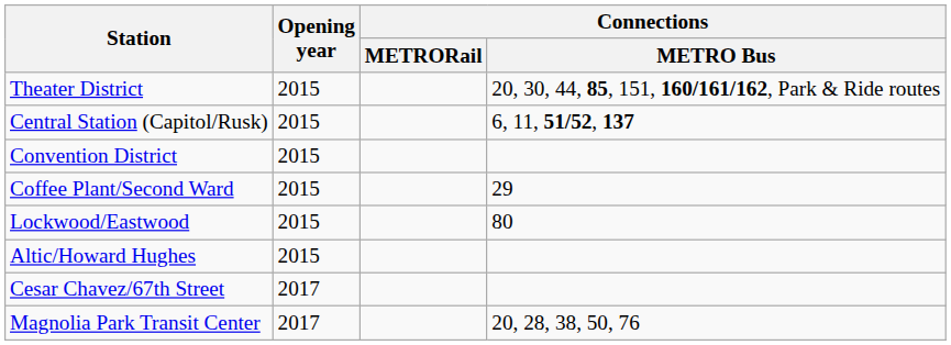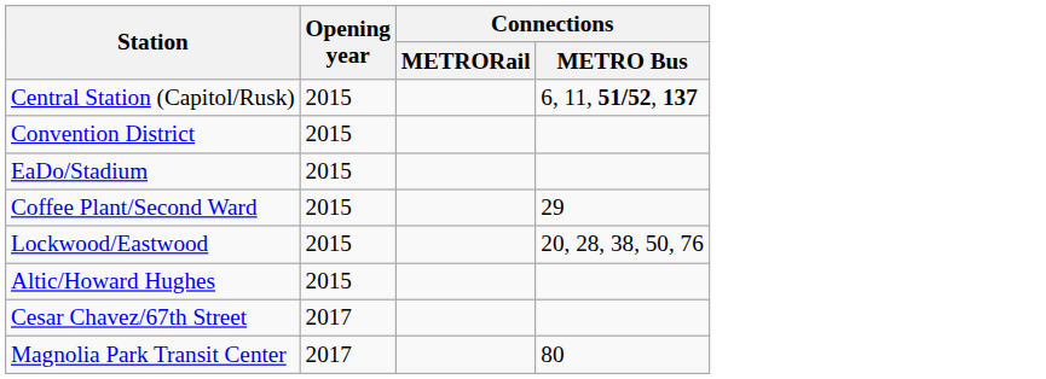 <table class="wikitable">
 <tr>
 <th rowspan=2>Station</th>
 <th rowspan=2>Opening<br>year</th>
 <th colspan=2>Connections</th>
 </tr>
 <tr>
 <th>METRORail</th>
 <th>METRO Bus</th>
-</tr>
-<tr>
-<td><a href='#'>Theater District</a></td>
-<td>2015</td>
-<td></td>
-<td>20, 30, 44, <strong>85</strong>, 151, <strong>160/161/162</strong>, Park & Ride routes</td>
 </tr>
 <tr>
 <td><a href='#'>Central Station</a> (Capitol/Rusk)</td>
 <td>2015</td>
 <td> </td>
 <td>6, 11, <strong>51/52</strong>, <strong>137</strong></td>
 </tr>
 <tr>
 <td><a href='#'>Convention District</a></td>
 <td>2015</td>
 <td></td>
 <td></td>
 </tr>
 <tr>
+<td><a href='#'>EaDo/Stadium</a></td>
+<td>2015</td>
+<td></td>
+<td></td>
+</tr>
+<tr>
 <td><a href='#'>Coffee Plant/Second Ward</a></td>
 <td>2015</td>
 <td></td>
 <td>29</td>
 </tr>
 <tr>
 <td><a href='#'>Lockwood/Eastwood</a></td>
 <td>2015</td>
 <td></td>
-<td>80</td>
+<td>20, 28, 38, 50, 76</td>
 </tr>
 <tr>
 <td><a href='#'>Altic/Howard Hughes</a></td>
 <td>2015</td>
 <td></td>
 <td></td>
 </tr>
 <tr>
 <td><a href='#'>Cesar Chavez/67th Street</a></td>
 <td>2017</td>
 <td></td>
 <td></td>
 </tr>
 <tr>
 <td><a href='#'>Magnolia Park Transit Center</a></td>
 <td>2017</td>
 <td></td>
-<td>20, 28, 38, 50, 76</td>
+<td>80</td>
 </tr>
 </table>
